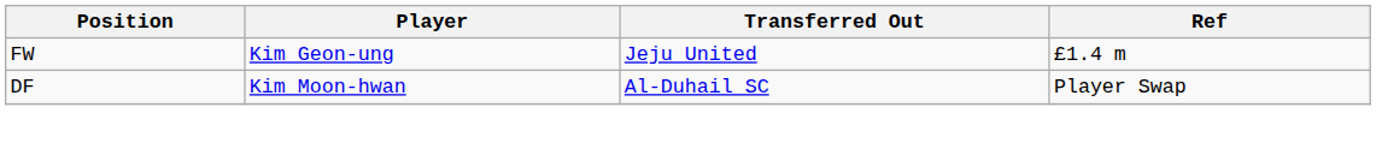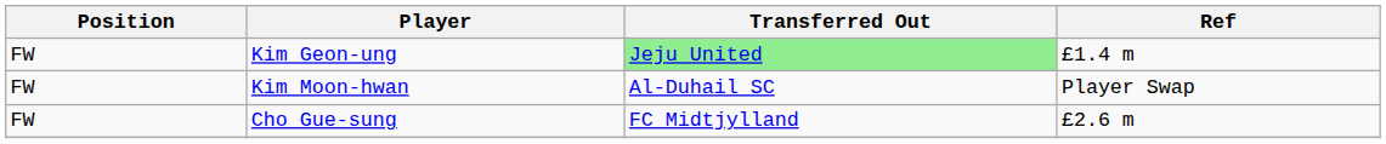 <table class="wikitable sortable" style="width:70%; text-align:center; font-size:100%; text-align:left;">
 <tr>
 <th>Position</th>
 <th>Player</th>
 <th>Transferred Out</th>
 <th>Ref</th>
 </tr>
 <tr>
 <td>FW</td>
 <td> <a href='#'>Kim Geon-ung</a></td>
-<td> <a href='#'>Jeju United</a></td>
+<td style="background: lightgreen;"> <a href='#'>Jeju United</a></td>
 <td>£1.4 m </td>
 </tr>
 <tr>
-<td>DF</td>
+<td>FW</td>
 <td> <a href='#'>Kim Moon-hwan</a></td>
 <td> <a href='#'>Al-Duhail SC</a></td>
 <td>Player Swap</td>
 </tr>
 <tr>
+<td>FW</td>
+<td> <a href='#'>Cho Gue-sung</a></td>
+<td> <a href='#'>FC Midtjylland</a></td>
+<td>£2.6 m </td>
+</tr>
+<tr>
 </tr>
 </table>
